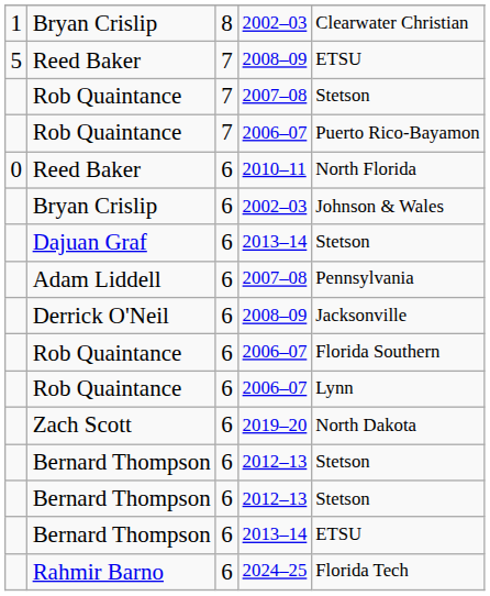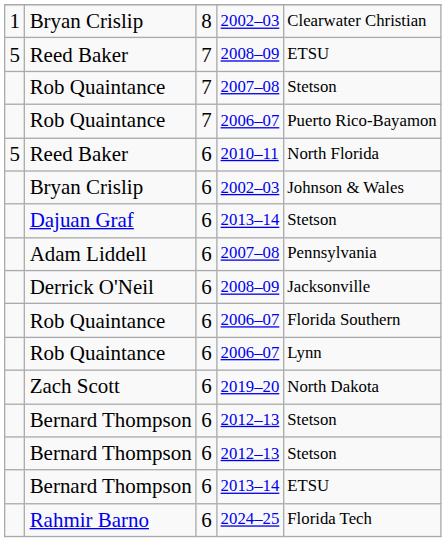 <table class="wikitable">
 <tr>
 </tr>
 <tr>
 <td>1</td>
 <td>Bryan Crislip</td>
 <td>8</td>
 <td style="font-size:80%;"><a href='#'>2002–03</a></td>
 <td style="font-size:80%;">Clearwater Christian</td>
 </tr>
 <tr>
 <td>5</td>
 <td>Reed Baker</td>
 <td>7</td>
 <td style="font-size:80%;"><a href='#'>2008–09</a></td>
 <td style="font-size:80%;">ETSU</td>
 </tr>
 <tr>
 <td></td>
 <td>Rob Quaintance</td>
 <td>7</td>
 <td style="font-size:80%;"><a href='#'>2007–08</a></td>
 <td style="font-size:80%;">Stetson</td>
 </tr>
 <tr>
 <td></td>
 <td>Rob Quaintance</td>
 <td>7</td>
 <td style="font-size:80%;"><a href='#'>2006–07</a></td>
 <td style="font-size:80%;">Puerto Rico-Bayamon</td>
 </tr>
 <tr>
-<td>0</td>
+<td>5</td>
 <td>Reed Baker</td>
 <td>6</td>
 <td style="font-size:80%;"><a href='#'>2010–11</a></td>
 <td style="font-size:80%;">North Florida</td>
 </tr>
 <tr>
 <td></td>
 <td>Bryan Crislip</td>
 <td>6</td>
 <td style="font-size:80%;"><a href='#'>2002–03</a></td>
 <td style="font-size:80%;">Johnson & Wales</td>
 </tr>
 <tr>
 <td></td>
 <td><a href='#'>Dajuan Graf</a></td>
 <td>6</td>
 <td style="font-size:80%;"><a href='#'>2013–14</a></td>
 <td style="font-size:80%;">Stetson</td>
 </tr>
 <tr>
 <td></td>
 <td>Adam Liddell</td>
 <td>6</td>
 <td style="font-size:80%;"><a href='#'>2007–08</a></td>
 <td style="font-size:80%;">Pennsylvania</td>
 </tr>
 <tr>
 <td></td>
 <td>Derrick O'Neil</td>
 <td>6</td>
 <td style="font-size:80%;"><a href='#'>2008–09</a></td>
 <td style="font-size:80%;">Jacksonville</td>
 </tr>
 <tr>
 <td></td>
 <td>Rob Quaintance</td>
 <td>6</td>
 <td style="font-size:80%;"><a href='#'>2006–07</a></td>
 <td style="font-size:80%;">Florida Southern</td>
 </tr>
 <tr>
 <td></td>
 <td>Rob Quaintance</td>
 <td>6</td>
 <td style="font-size:80%;"><a href='#'>2006–07</a></td>
 <td style="font-size:80%;">Lynn</td>
 </tr>
 <tr>
 <td></td>
 <td>Zach Scott</td>
 <td>6</td>
 <td style="font-size:80%;"><a href='#'>2019–20</a></td>
 <td style="font-size:80%;">North Dakota</td>
 </tr>
 <tr>
 <td></td>
 <td>Bernard Thompson</td>
 <td>6</td>
 <td style="font-size:80%;"><a href='#'>2012–13</a></td>
 <td style="font-size:80%;">Stetson</td>
 </tr>
 <tr>
 <td></td>
 <td>Bernard Thompson</td>
 <td>6</td>
 <td style="font-size:80%;"><a href='#'>2012–13</a></td>
 <td style="font-size:80%;">Stetson</td>
 </tr>
 <tr>
 <td></td>
 <td>Bernard Thompson</td>
 <td>6</td>
 <td style="font-size:80%;"><a href='#'>2013–14</a></td>
 <td style="font-size:80%;">ETSU</td>
 </tr>
 <tr>
 <td></td>
 <td><a href='#'>Rahmir Barno</a></td>
 <td>6</td>
 <td style="font-size:80%;"><a href='#'>2024–25</a></td>
 <td style="font-size:80%;">Florida Tech</td>
 </tr>
 </table>
